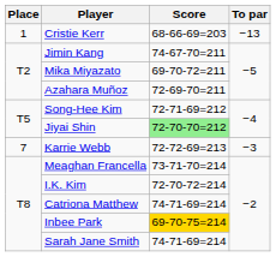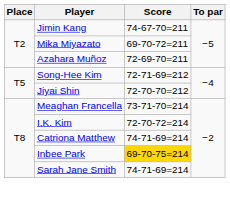 <table class="wikitable">
 <tr>
 <th>Place</th>
 <th>Player</th>
 <th>Score</th>
 <th>To par</th>
-</tr>
-<tr>
-<td align=center>1</td>
-<td> <a href='#'>Cristie Kerr</a></td>
-<td>68-66-69=203</td>
-<td align=center>−13</td>
 </tr>
 <tr>
 <td rowspan=3 align=center>T2</td>
 <td> <a href='#'>Jimin Kang</a></td>
 <td>74-67-70=211</td>
 <td rowspan=3 align=center>−5</td>
 </tr>
 <tr>
 <td> <a href='#'>Mika Miyazato</a></td>
 <td>69-70-72=211</td>
 </tr>
 <tr>
 <td> <a href='#'>Azahara Muñoz</a></td>
 <td>72-69-70=211</td>
 </tr>
 <tr>
 <td rowspan=2 align=center>T5</td>
 <td> <a href='#'>Song-Hee Kim</a></td>
 <td>72-71-69=212</td>
 <td rowspan=2 align=center>−4</td>
 </tr>
 <tr>
 <td> <a href='#'>Jiyai Shin</a></td>
-<td style="background: lightgreen;">72-70-70=212</td>
-</tr>
-<tr>
-<td align=center>7</td>
-<td> <a href='#'>Karrie Webb</a></td>
-<td>72-72-69=213</td>
-<td align=center>−3</td>
+<td>72-70-70=212</td>
 </tr>
 <tr>
 <td rowspan=5 align=center>T8</td>
 <td> <a href='#'>Meaghan Francella</a></td>
 <td>73-71-70=214</td>
 <td rowspan=5 align=center>−2</td>
 </tr>
 <tr>
 <td> <a href='#'>I.K. Kim</a></td>
 <td>72-70-72=214</td>
 </tr>
 <tr>
 <td> <a href='#'>Catriona Matthew</a></td>
 <td>74-71-69=214</td>
 </tr>
 <tr>
 <td> <a href='#'>Inbee Park</a></td>
 <td style="background: gold;">69-70-75=214</td>
 </tr>
 <tr>
 <td> <a href='#'>Sarah Jane Smith</a></td>
 <td>74-71-69=214</td>
 </tr>
 </table>
